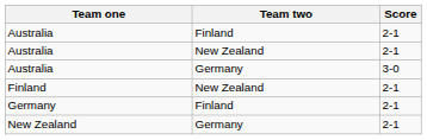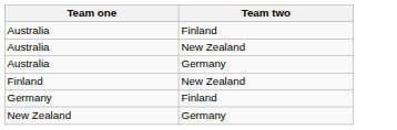 <table class="wikitable">
 <tr>
 <th width=250>Team one</th>
 <th width=250>Team two</th>
-<th width=50>Score</th>
 </tr>
 <tr>
 <td> Australia</td>
 <td> Finland</td>
-<td>2-1</td>
 </tr>
 <tr>
 <td> Australia</td>
 <td> New Zealand</td>
-<td>2-1</td>
 </tr>
 <tr>
 <td> Australia</td>
 <td> Germany</td>
-<td>3-0</td>
 </tr>
 <tr>
 <td> Finland</td>
 <td> New Zealand</td>
-<td>2-1</td>
 </tr>
 <tr>
 <td> Germany</td>
 <td> Finland</td>
-<td>2-1</td>
 </tr>
 <tr>
 <td> New Zealand</td>
 <td> Germany</td>
-<td>2-1</td>
 </tr>
 </table>
